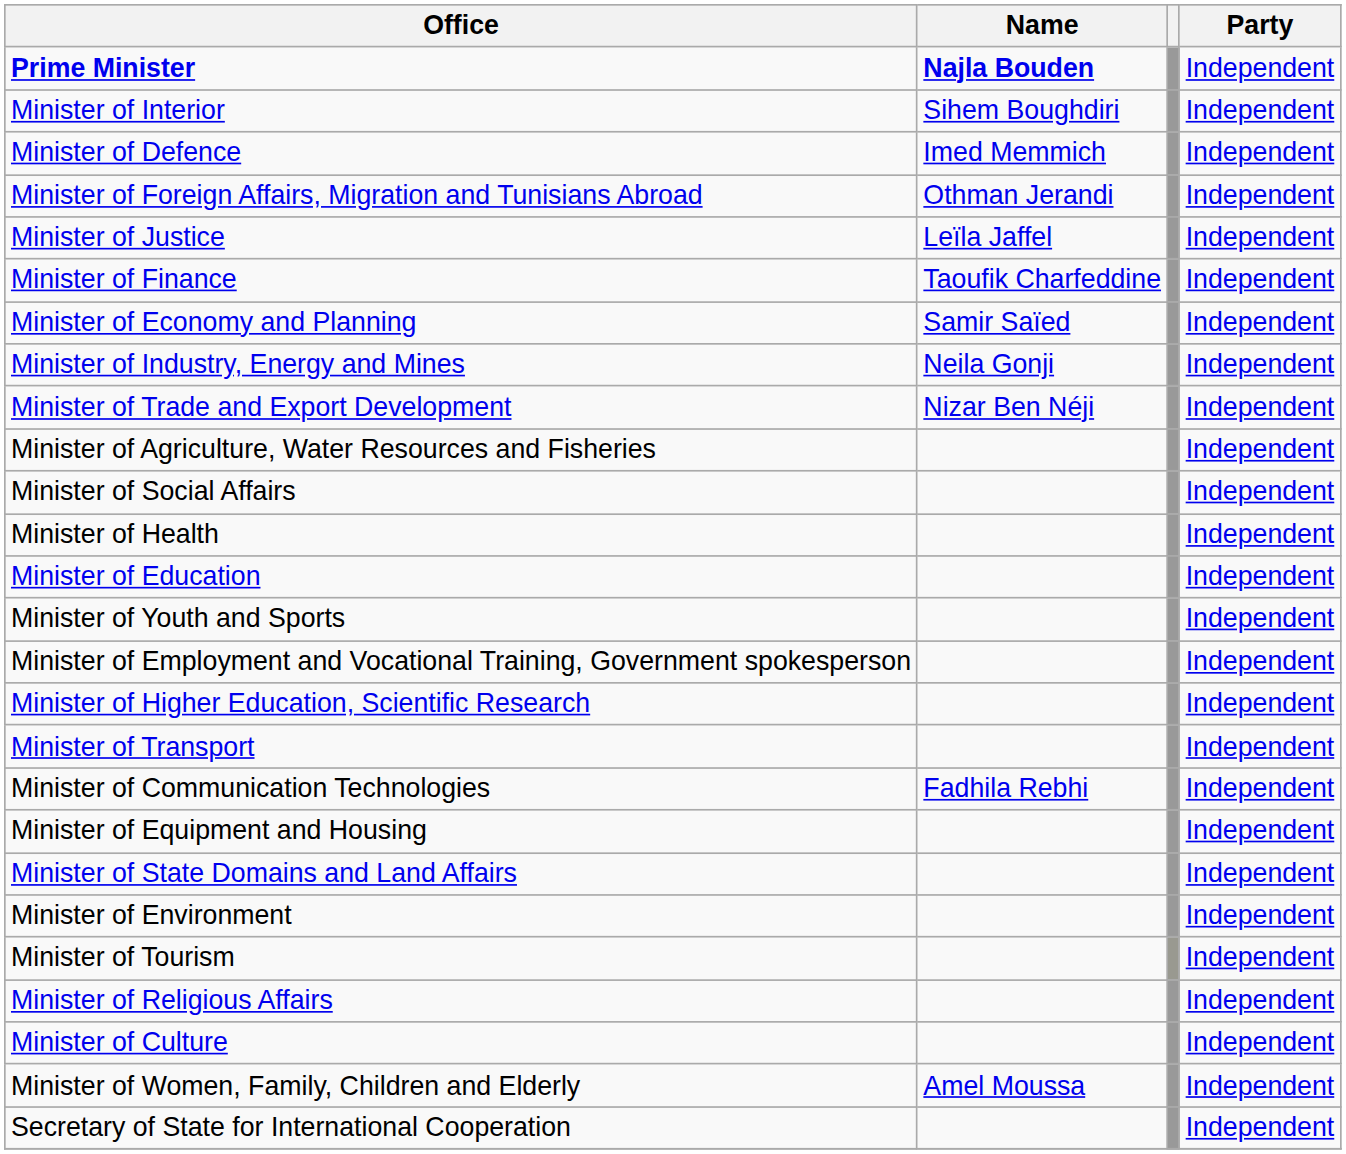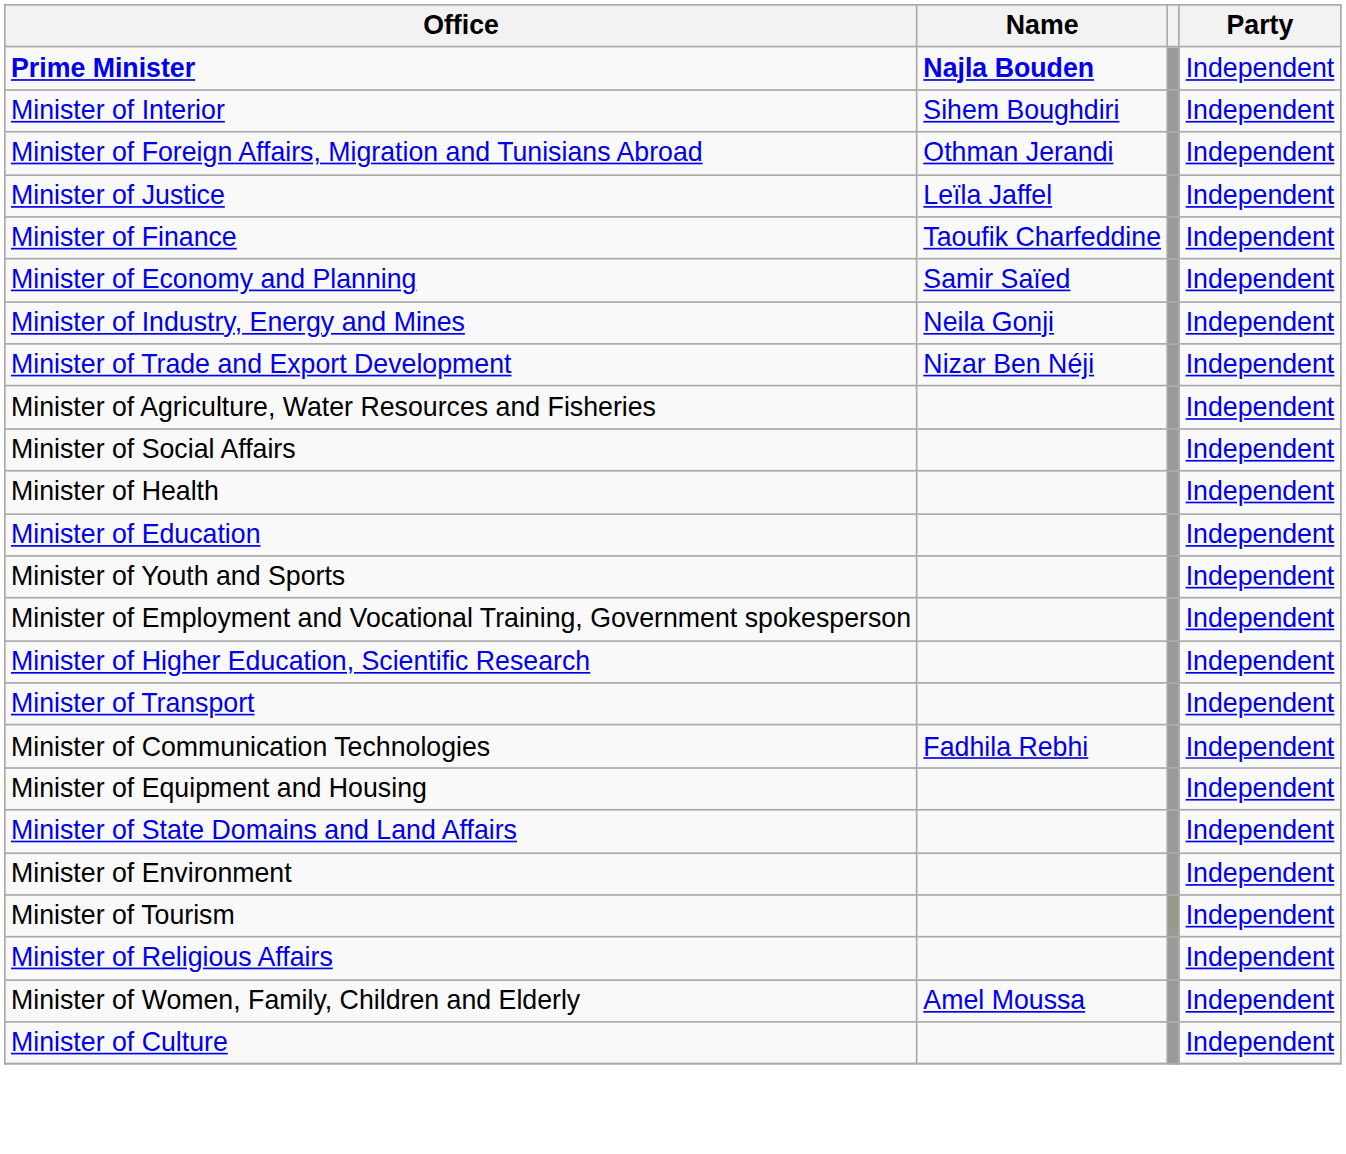 <table class="wikitable">
 <tr>
 <th>Office</th>
 <th>Name</th>
 <th></th>
 <th>Party</th>
 </tr>
 <tr>
 <td><strong><a href='#'>Prime Minister</a></strong></td>
 <td><strong><a href='#'>Najla Bouden</a></strong></td>
 <td bgcolor="#999999"></td>
 <td><a href='#'>Independent</a></td>
 </tr>
 <tr>
 <td><a href='#'>Minister of Interior</a></td>
 <td><a href='#'>Sihem Boughdiri</a></td>
-<td bgcolor="#999999"></td>
-<td><a href='#'>Independent</a></td>
-</tr>
-<tr>
-<td><a href='#'>Minister of Defence</a></td>
-<td><a href='#'>Imed Memmich</a></td>
 <td bgcolor="#999999"></td>
 <td><a href='#'>Independent</a></td>
 </tr>
 <tr>
 <td><a href='#'>Minister of Foreign Affairs, Migration and Tunisians Abroad</a></td>
 <td><a href='#'>Othman Jerandi</a></td>
 <td bgcolor="#999999"></td>
 <td><a href='#'>Independent</a></td>
 </tr>
 <tr>
 <td><a href='#'>Minister of Justice</a></td>
 <td><a href='#'>Leïla Jaffel</a></td>
 <td bgcolor="#999999"></td>
 <td><a href='#'>Independent</a></td>
 </tr>
 <tr>
 <td><a href='#'>Minister of Finance</a></td>
 <td><a href='#'>Taoufik Charfeddine</a></td>
 <td bgcolor="#999999"></td>
 <td><a href='#'>Independent</a></td>
 </tr>
 <tr>
 <td><a href='#'>Minister of Economy and Planning</a></td>
 <td><a href='#'>Samir Saïed</a></td>
 <td bgcolor="#999999"></td>
 <td><a href='#'>Independent</a></td>
 </tr>
 <tr>
 <td><a href='#'>Minister of Industry, Energy and Mines</a></td>
 <td><a href='#'>Neila Gonji</a></td>
 <td bgcolor="#999999"></td>
 <td><a href='#'>Independent</a></td>
 </tr>
 <tr>
 <td><a href='#'>Minister of Trade and Export Development</a></td>
 <td><a href='#'>Nizar Ben Néji</a></td>
 <td bgcolor="#999999"></td>
 <td><a href='#'>Independent</a></td>
 </tr>
 <tr>
 <td>Minister of Agriculture, Water Resources and Fisheries</td>
 <td></td>
 <td bgcolor="#999999"></td>
 <td><a href='#'>Independent</a></td>
 </tr>
 <tr>
 <td>Minister of Social Affairs</td>
 <td></td>
 <td bgcolor="#999999"></td>
 <td><a href='#'>Independent</a></td>
 </tr>
 <tr>
 <td>Minister of Health</td>
 <td></td>
 <td bgcolor="#999999"></td>
 <td><a href='#'>Independent</a></td>
 </tr>
 <tr>
 <td><a href='#'>Minister of Education</a></td>
 <td></td>
 <td bgcolor="#999999"></td>
 <td><a href='#'>Independent</a></td>
 </tr>
 <tr>
 <td>Minister of Youth and Sports</td>
 <td></td>
 <td bgcolor="#999999"></td>
 <td><a href='#'>Independent</a></td>
 </tr>
 <tr>
 <td>Minister of Employment and Vocational Training, Government spokesperson</td>
 <td></td>
 <td bgcolor="#999999"></td>
 <td><a href='#'>Independent</a></td>
 </tr>
 <tr>
 <td><a href='#'>Minister of Higher Education, Scientific Research</a></td>
 <td></td>
 <td bgcolor="#999999"></td>
 <td><a href='#'>Independent</a></td>
 </tr>
 <tr>
 <td><a href='#'>Minister of Transport</a></td>
 <td></td>
 <td bgcolor="#999999"></td>
 <td><a href='#'>Independent</a></td>
 </tr>
 <tr>
 <td>Minister of Communication Technologies</td>
 <td><a href='#'>Fadhila Rebhi</a></td>
 <td bgcolor="#999999"></td>
 <td><a href='#'>Independent</a></td>
 </tr>
 <tr>
 <td>Minister of Equipment and Housing</td>
 <td></td>
 <td bgcolor="#999999"></td>
 <td><a href='#'>Independent</a></td>
 </tr>
 <tr>
 <td><a href='#'>Minister of State Domains and Land Affairs</a></td>
 <td></td>
 <td bgcolor="#999999"></td>
 <td><a href='#'>Independent</a></td>
 </tr>
 <tr>
 <td>Minister of Environment</td>
 <td></td>
 <td bgcolor="#999999"></td>
 <td><a href='#'>Independent</a></td>
 </tr>
 <tr>
 <td>Minister of Tourism</td>
 <td></td>
 <td bgcolor="#9999999” "></td>
 <td><a href='#'>Independent</a></td>
 </tr>
 <tr>
 <td><a href='#'>Minister of Religious Affairs</a></td>
 <td></td>
 <td bgcolor="#999999"></td>
 <td><a href='#'>Independent</a></td>
 </tr>
 <tr>
-<td><a href='#'>Minister of Culture</a></td>
-<td></td>
-<td bgcolor="#999999"></td>
-<td><a href='#'>Independent</a></td>
-</tr>
-<tr>
 <td>Minister of Women, Family, Children and Elderly</td>
 <td><a href='#'>Amel Moussa</a></td>
 <td bgcolor="#999999"></td>
 <td><a href='#'>Independent</a></td>
 </tr>
 <tr>
-<td>Secretary of State for International Cooperation</td>
+<td><a href='#'>Minister of Culture</a></td>
 <td></td>
 <td bgcolor="#999999"></td>
 <td><a href='#'>Independent</a></td>
 </tr>
 <tr>
 </tr>
 </table>
